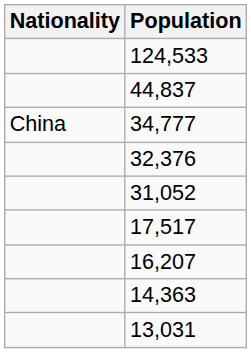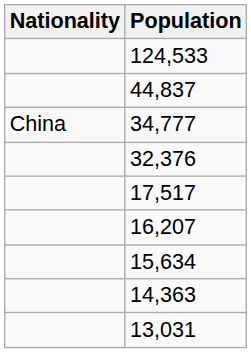 <table class="wikitable floatright" style="max-width: 22em">
 <tr>
 <th>Nationality</th>
 <th>Population</th>
 </tr>
 <tr>
 <td></td>
 <td>124,533</td>
 </tr>
 <tr>
 <td></td>
 <td>44,837</td>
 </tr>
 <tr>
 <td> China</td>
 <td>34,777</td>
 </tr>
 <tr>
 <td></td>
 <td>32,376</td>
 </tr>
 <tr>
 <td></td>
-<td>31,052</td>
-</tr>
-<tr>
-<td></td>
 <td>17,517</td>
 </tr>
 <tr>
 <td></td>
 <td>16,207</td>
+</tr>
+<tr>
+<td></td>
+<td>15,634</td>
 </tr>
 <tr>
 <td></td>
 <td>14,363</td>
 </tr>
 <tr>
 <td></td>
 <td>13,031</td>
 </tr>
 </table>
